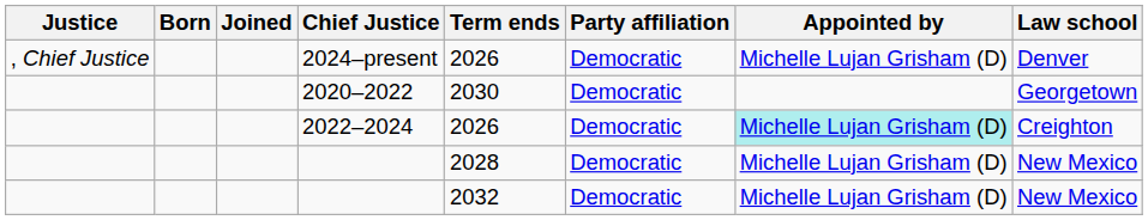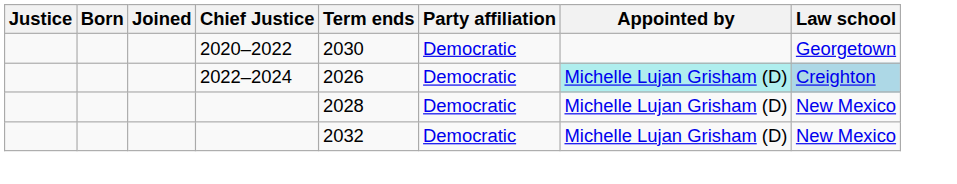 <table class="wikitable sortable">
 <tr>
 <th>Justice</th>
 <th>Born</th>
 <th>Joined</th>
 <th>Chief Justice</th>
 <th>Term ends</th>
 <th>Party affiliation</th>
 <th>Appointed by</th>
 <th>Law school</th>
-</tr>
-<tr>
-<td>, <em>Chief Justice</em></td>
-<td></td>
-<td></td>
-<td>2024–present</td>
-<td>2026</td>
-<td><a href='#'>Democratic</a></td>
-<td><a href='#'>Michelle Lujan Grisham</a> (D)</td>
-<td><a href='#'>Denver</a></td>
 </tr>
 <tr>
 <td></td>
 <td></td>
 <td></td>
 <td>2020–2022</td>
 <td>2030</td>
 <td><a href='#'>Democratic</a></td>
 <td></td>
 <td><a href='#'>Georgetown</a></td>
 </tr>
 <tr>
 <td></td>
 <td></td>
 <td></td>
 <td>2022–2024</td>
 <td>2026</td>
 <td><a href='#'>Democratic</a></td>
 <td style="background: paleturquoise;"><a href='#'>Michelle Lujan Grisham</a> (D)</td>
-<td><a href='#'>Creighton</a></td>
+<td style="background: lightblue;"><a href='#'>Creighton</a></td>
 </tr>
 <tr>
 <td></td>
 <td></td>
 <td></td>
 <td align="center"></td>
 <td>2028</td>
 <td><a href='#'>Democratic</a></td>
 <td><a href='#'>Michelle Lujan Grisham</a> (D)</td>
 <td><a href='#'>New Mexico</a></td>
 </tr>
 <tr>
 <td></td>
 <td></td>
 <td></td>
 <td align="center"></td>
 <td>2032</td>
 <td><a href='#'>Democratic</a></td>
 <td><a href='#'>Michelle Lujan Grisham</a> (D)</td>
 <td><a href='#'>New Mexico</a></td>
 </tr>
 </table>
